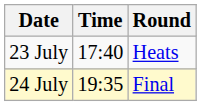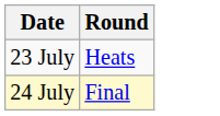 <table class="wikitable">
 <tr>
 <th>Date</th>
-<th>Time</th>
 <th>Round</th>
 </tr>
 <tr>
 <td>23 July</td>
-<td>17:40</td>
 <td><a href='#'>Heats</a></td>
 </tr>
 <tr style=background:lemonchiffon>
 <td>24 July</td>
-<td>19:35</td>
 <td><a href='#'>Final</a></td>
 </tr>
 </table>
